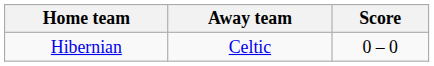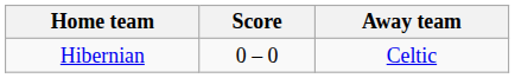 <table class="wikitable" style="text-align: center">
 <tr>
 <th width=140>Home team</th>
+<th width=80>Score</th>
 <th width=140>Away team</th>
-<th width=80>Score</th>
 </tr>
 <tr>
 <td><a href='#'>Hibernian</a></td>
+<td>0 – 0</td>
 <td><a href='#'>Celtic</a></td>
-<td>0 – 0</td>
 </tr>
 </table>
